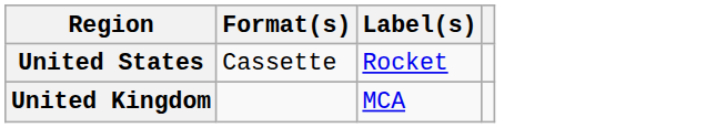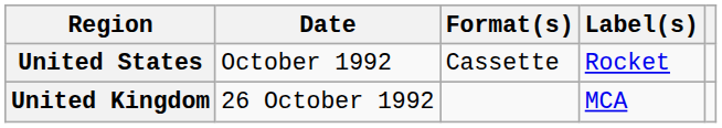 <table class="wikitable plainrowheaders">
 <tr>
 <th scope="col">Region</th>
+<th scope="col">Date</th>
 <th scope="col">Format(s)</th>
 <th scope="col">Label(s)</th>
 <th scope="col"></th>
 </tr>
 <tr>
 <th scope="row">United States</th>
+<td>October 1992</td>
 <td>Cassette</td>
 <td><a href='#'>Rocket</a></td>
 <td></td>
 </tr>
 <tr>
 <th scope="row">United Kingdom</th>
+<td>26 October 1992</td>
 <td></td>
 <td><a href='#'>MCA</a></td>
 <td></td>
 </tr>
 </table>
